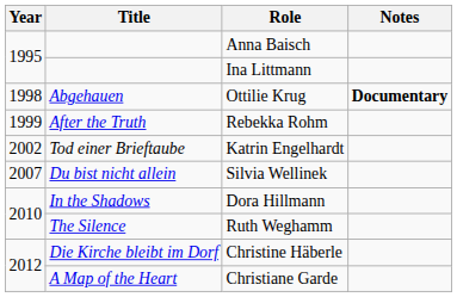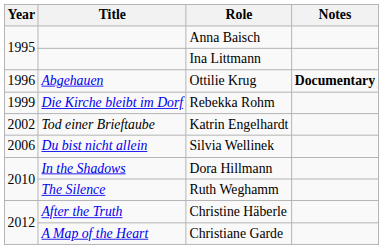 <table class="wikitable sortable">
 <tr>
 <th>Year</th>
 <th>Title</th>
 <th>Role</th>
 <th class="unsortable">Notes</th>
 </tr>
 <tr>
 <td rowspan="2">1995</td>
 <td><em></em></td>
 <td>Anna Baisch</td>
 <td></td>
 </tr>
 <tr>
 <td><em></em></td>
 <td>Ina Littmann</td>
 <td></td>
 </tr>
 <tr>
-<td>1998</td>
+<td>1996</td>
 <td><em><a href='#'>Abgehauen</a></em></td>
 <td>Ottilie Krug</td>
 <td><strong>Documentary</strong></td>
 </tr>
 <tr>
 <td>1999</td>
-<td><em><a href='#'>After the Truth</a></em></td>
+<td><em><a href='#'>Die Kirche bleibt im Dorf</a></em></td>
 <td>Rebekka Rohm</td>
 <td></td>
 </tr>
 <tr>
 <td>2002</td>
 <td><em>Tod einer Brieftaube</em></td>
 <td>Katrin Engelhardt</td>
 <td></td>
 </tr>
 <tr>
-<td>2007</td>
+<td>2006</td>
 <td><em><a href='#'>Du bist nicht allein</a></em></td>
 <td>Silvia Wellinek</td>
 <td></td>
 </tr>
 <tr>
 <td rowspan="2">2010</td>
 <td><em><a href='#'>In the Shadows</a></em></td>
 <td>Dora Hillmann</td>
 <td></td>
 </tr>
 <tr>
 <td><em><a href='#'>The Silence</a></em></td>
 <td>Ruth Weghamm</td>
 <td></td>
 </tr>
 <tr>
 <td rowspan="2">2012</td>
-<td><em><a href='#'>Die Kirche bleibt im Dorf</a></em></td>
+<td><em><a href='#'>After the Truth</a></em></td>
 <td>Christine Häberle</td>
 <td></td>
 </tr>
 <tr>
 <td><em><a href='#'>A Map of the Heart</a></em></td>
 <td>Christiane Garde</td>
 <td></td>
 </tr>
 </table>
